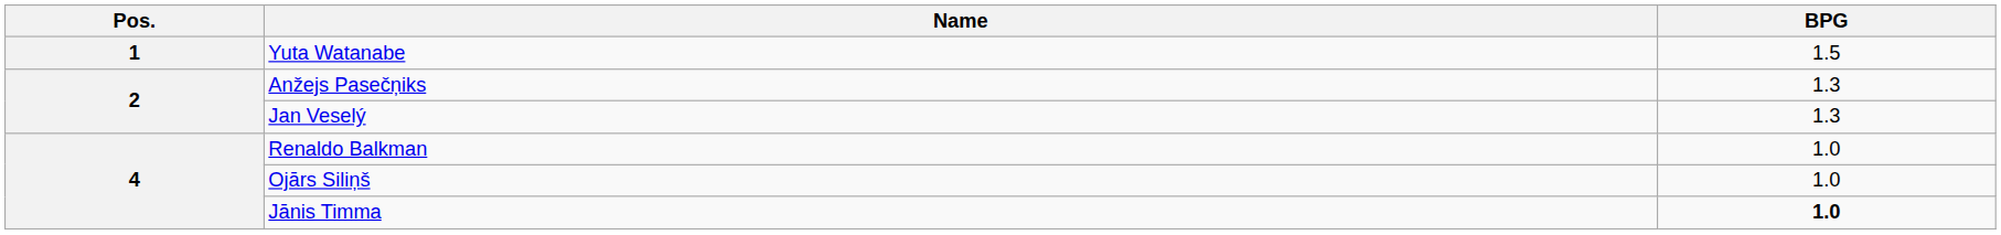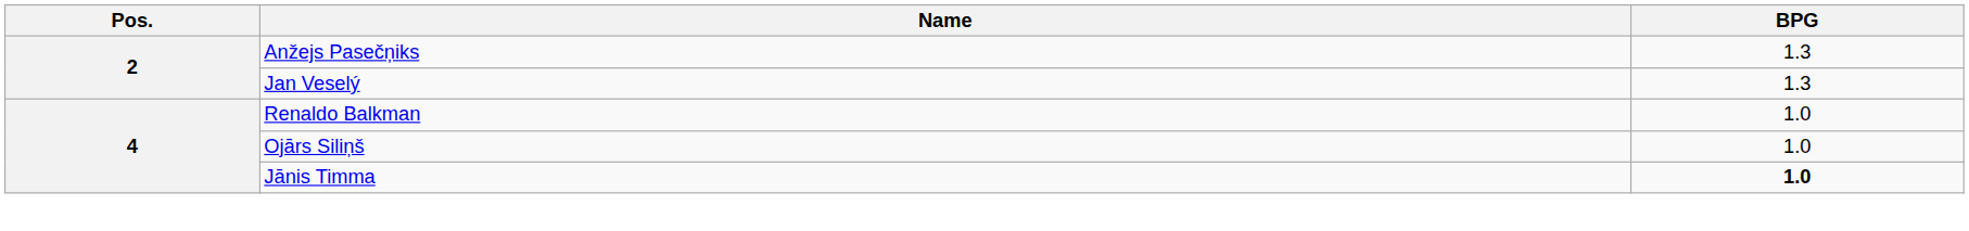 <table class=wikitable width=100% style="text-align:center;">
 <tr>
 <th width="13%">Pos.</th>
 <th width="70%">Name</th>
 <th width="17%">BPG</th>
-</tr>
-<tr>
-<th>1</th>
-<td align=left> <a href='#'>Yuta Watanabe</a></td>
-<td>1.5</td>
 </tr>
 <tr>
 <th rowspan=2>2</th>
 <td align=left> <a href='#'>Anžejs Pasečņiks</a></td>
 <td>1.3</td>
 </tr>
 <tr>
 <td align=left> <a href='#'>Jan Veselý</a></td>
 <td>1.3</td>
 </tr>
 <tr>
 <th rowspan=3>4</th>
 <td align=left> <a href='#'>Renaldo Balkman</a></td>
 <td>1.0</td>
 </tr>
 <tr>
 <td align=left> <a href='#'>Ojārs Siliņš</a></td>
 <td>1.0</td>
 </tr>
 <tr>
 <td align=left> <a href='#'>Jānis Timma</a></td>
 <td><strong>1.0</strong></td>
 </tr>
 </table>
